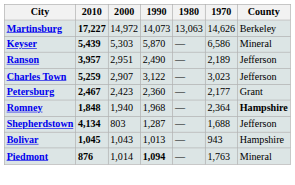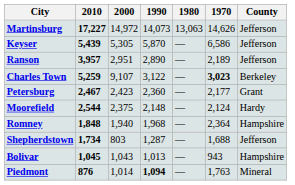 <table class = "wikitable">
 <tr>
 <th>City</th>
 <th>2010</th>
 <th>2000</th>
 <th>1990</th>
 <th>1980</th>
 <th>1970</th>
 <th>County</th>
 </tr>
 <tr align="cemter"  style="vertical-align:top; background:#dce5e5;">
 <td style="text-align:left;"><strong><a href='#'>Martinsburg</a></strong></td>
 <td style="text-align:left;"><strong>17,227</strong></td>
 <td style="text-align:left;">14,972</td>
 <td style="text-align:left;">14,073</td>
 <td style="text-align:left;">13,063</td>
 <td style="text-align:left;">14,626</td>
-<td style="text-align:left;">Berkeley</td>
+<td style="text-align:left;">Jefferson</td>
 </tr>
 <tr align="cemter"  style="vertical-align:top; background:#dce5e5;">
 <td style="text-align:left;"><strong><a href='#'>Keyser</a></strong></td>
 <td style="text-align:left;"><strong>5,439</strong></td>
-<td style="text-align:left;">5,303</td>
+<td style="text-align:left;">5,305</td>
 <td style="text-align:left;">5,870</td>
 <td style="text-align:left;">—</td>
 <td style="text-align:left;">6,586</td>
-<td style="text-align:left;">Mineral</td>
+<td style="text-align:left;">Jefferson</td>
 </tr>
 <tr align="cemter"  style="vertical-align:top; background:#dce5e5;">
 <td style="text-align:left;"><strong><a href='#'>Ranson</a></strong></td>
 <td style="text-align:left;"><strong>3,957</strong></td>
 <td style="text-align:left;">2,951</td>
-<td style="text-align:left;">2,490</td>
+<td style="text-align:left;">2,890</td>
 <td style="text-align:left;">—</td>
 <td style="text-align:left;">2,189</td>
 <td style="text-align:left;">Jefferson</td>
 </tr>
 <tr align="cemter"  style="vertical-align:top; background:#dce5e5;">
 <td style="text-align:left;"><strong><a href='#'>Charles Town</a></strong></td>
 <td style="text-align:left;"><strong>5,259</strong></td>
-<td style="text-align:left;">2,907</td>
+<td style="text-align:left;">9,107</td>
 <td style="text-align:left;">3,122</td>
 <td style="text-align:left;">—</td>
-<td style="text-align:left;">3,023</td>
-<td style="text-align:left;">Jefferson</td>
+<td style="text-align:left;"><strong>3,023</strong></td>
+<td style="text-align:left;">Berkeley</td>
 </tr>
 <tr align="cemter"  style="vertical-align:top; background:#dce5e5;">
 <td style="text-align:left;"><strong><a href='#'>Petersburg</a></strong></td>
 <td style="text-align:left;"><strong>2,467</strong></td>
 <td style="text-align:left;">2,423</td>
 <td style="text-align:left;">2,360</td>
 <td style="text-align:left;">—</td>
 <td style="text-align:left;">2,177</td>
 <td style="text-align:left;">Grant</td>
 </tr>
 <tr align="cemter"  style="vertical-align:top; background:#dce5e5;">
+<td style="text-align:left;"><strong><a href='#'>Moorefield</a></strong></td>
+<td style="text-align:left;"><strong>2,544</strong></td>
+<td style="text-align:left;">2,375</td>
+<td style="text-align:left;">2,148</td>
+<td style="text-align:left;">—</td>
+<td style="text-align:left;">2,124</td>
+<td style="text-align:left;">Hardy</td>
+</tr>
+<tr align="cemter"  style="vertical-align:top; background:#dce5e5;">
 <td style="text-align:left;"><strong><a href='#'>Romney</a></strong></td>
 <td style="text-align:left;"><strong>1,848</strong></td>
 <td style="text-align:left;">1,940</td>
 <td style="text-align:left;">1,968</td>
 <td style="text-align:left;">—</td>
 <td style="text-align:left;">2,364</td>
-<td style="text-align:left;"><strong>Hampshire</strong></td>
+<td style="text-align:left;">Hampshire</td>
 </tr>
 <tr align="cemter"  style="vertical-align:top; background:#dce5e5;">
 <td style="text-align:left;"><strong><a href='#'>Shepherdstown</a></strong></td>
-<td style="text-align:left;"><strong>4,134</strong></td>
+<td style="text-align:left;"><strong>1,734</strong></td>
 <td style="text-align:left;">803</td>
 <td style="text-align:left;">1,287</td>
 <td style="text-align:left;">—</td>
 <td style="text-align:left;">1,688</td>
 <td style="text-align:left;">Jefferson</td>
 </tr>
 <tr align="cemter"  style="vertical-align:top; background:#dce5e5;">
 <td style="text-align:left;"><strong><a href='#'>Bolivar</a></strong></td>
 <td style="text-align:left;"><strong>1,045</strong></td>
 <td style="text-align:left;">1,043</td>
 <td style="text-align:left;">1,013</td>
 <td style="text-align:left;">—</td>
 <td style="text-align:left;">943</td>
 <td style="text-align:left;">Hampshire</td>
 </tr>
 <tr align="cemter"  style="vertical-align:top; background:#dce5e5;">
 <td style="text-align:left;"><strong><a href='#'>Piedmont</a></strong></td>
 <td style="text-align:left;"><strong>876</strong></td>
 <td style="text-align:left;">1,014</td>
 <td style="text-align:left;"><strong>1,094</strong></td>
 <td style="text-align:left;">—</td>
 <td style="text-align:left;">1,763</td>
 <td style="text-align:left;">Mineral</td>
 </tr>
 </table>
